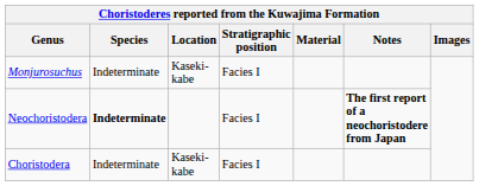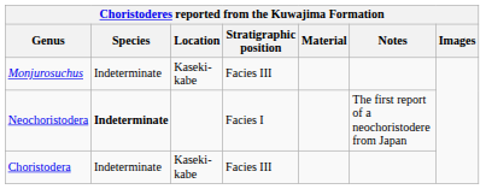 <table class="wikitable" align="center" width="100%">
 <tr>
 <th colspan="7" align="center"><strong><a href='#'>Choristoderes</a> reported from the Kuwajima Formation</strong></th>
 </tr>
 <tr>
 <th>Genus</th>
 <th>Species</th>
 <th>Location</th>
 <th>Stratigraphic position</th>
 <th>Material</th>
 <th>Notes</th>
 <th>Images</th>
 </tr>
 <tr>
 <td><em><a href='#'>Monjurosuchus</a></em></td>
 <td>Indeterminate</td>
 <td>Kaseki-kabe</td>
-<td>Facies I</td>
+<td>Facies III</td>
 <td></td>
 <td></td>
 <td rowspan="100"><br></td>
 </tr>
 <tr>
 <td><a href='#'>Neochoristodera</a></td>
 <td><strong>Indeterminate</strong></td>
 <td></td>
 <td>Facies I</td>
 <td></td>
-<td><strong>The first report of a neochoristodere from Japan</strong></td>
+<td>The first report of a neochoristodere from Japan</td>
 </tr>
 <tr>
 <td><a href='#'>Choristodera</a></td>
 <td>Indeterminate</td>
 <td>Kaseki-kabe</td>
-<td>Facies I</td>
+<td>Facies III</td>
 <td></td>
 <td></td>
 </tr>
 </table>
